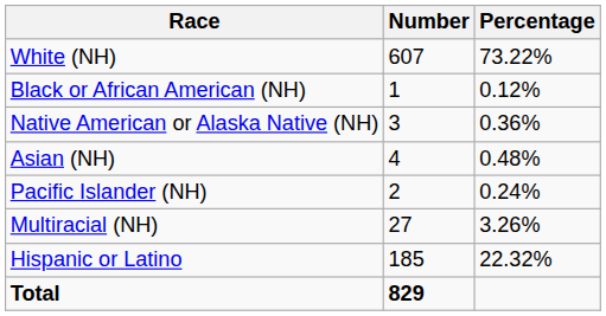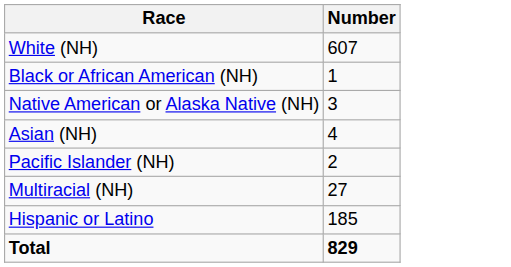 <table class="wikitable">
 <tr>
 <th>Race</th>
 <th>Number</th>
-<th>Percentage</th>
 </tr>
 <tr>
 <td><a href='#'>White</a> (NH)</td>
 <td>607</td>
-<td>73.22%</td>
 </tr>
 <tr>
 <td><a href='#'>Black or African American</a> (NH)</td>
 <td>1</td>
-<td>0.12%</td>
 </tr>
 <tr>
 <td><a href='#'>Native American</a> or <a href='#'>Alaska Native</a> (NH)</td>
 <td>3</td>
-<td>0.36%</td>
 </tr>
 <tr>
 <td><a href='#'>Asian</a> (NH)</td>
 <td>4</td>
-<td>0.48%</td>
 </tr>
 <tr>
 <td><a href='#'>Pacific Islander</a> (NH)</td>
 <td>2</td>
-<td>0.24%</td>
 </tr>
 <tr>
 <td><a href='#'>Multiracial</a> (NH)</td>
 <td>27</td>
-<td>3.26%</td>
 </tr>
 <tr>
 <td><a href='#'>Hispanic or Latino</a></td>
 <td>185</td>
-<td>22.32%</td>
 </tr>
 <tr>
 <td><strong>Total</strong></td>
 <td><strong>829</strong></td>
-<td></td>
 </tr>
 </table>
